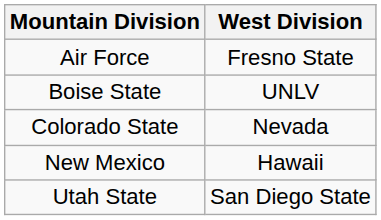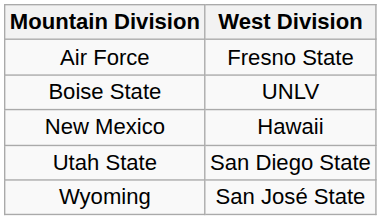 <table class="wikitable" align=center style="text-align:center">
 <tr>
 <th>Mountain Division</th>
 <th>West Division</th>
 </tr>
 <tr>
 <td>Air Force</td>
 <td>Fresno State</td>
 </tr>
 <tr>
 <td>Boise State</td>
 <td>UNLV</td>
 </tr>
 <tr>
-<td>Colorado State</td>
-<td>Nevada</td>
-</tr>
-<tr>
 <td>New Mexico</td>
 <td>Hawaii</td>
 </tr>
 <tr>
 <td>Utah State</td>
 <td>San Diego State</td>
 </tr>
+<tr>
+<td>Wyoming</td>
+<td>San José State</td>
+</tr>
 </table>
